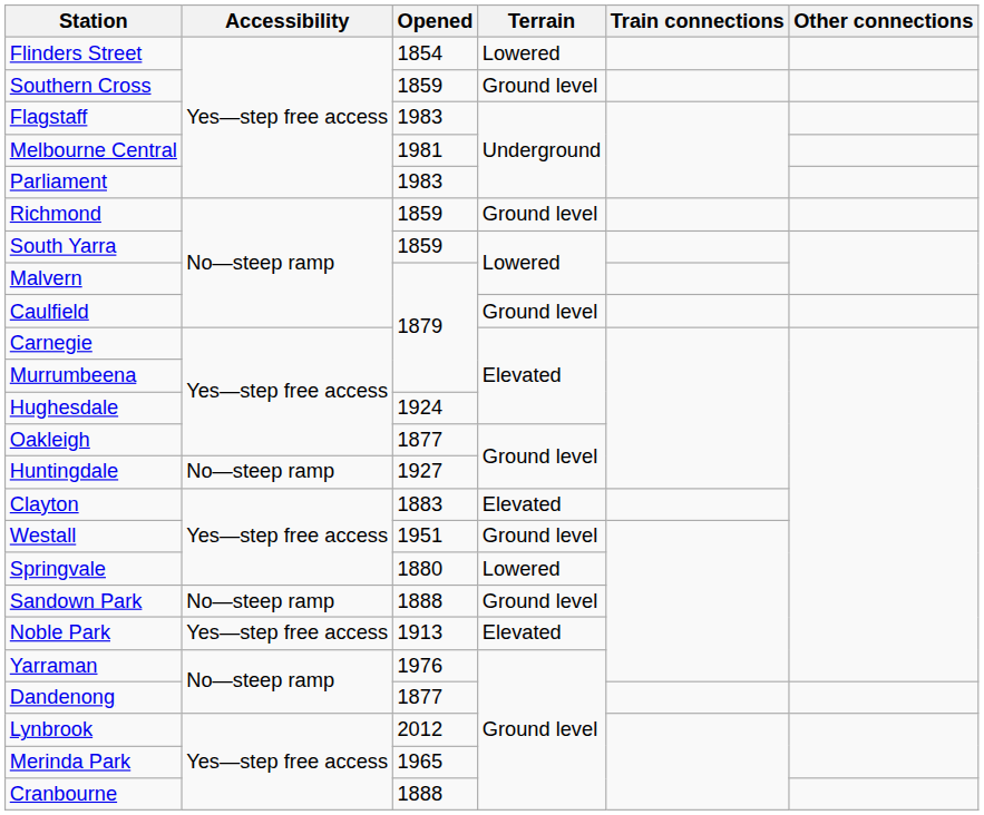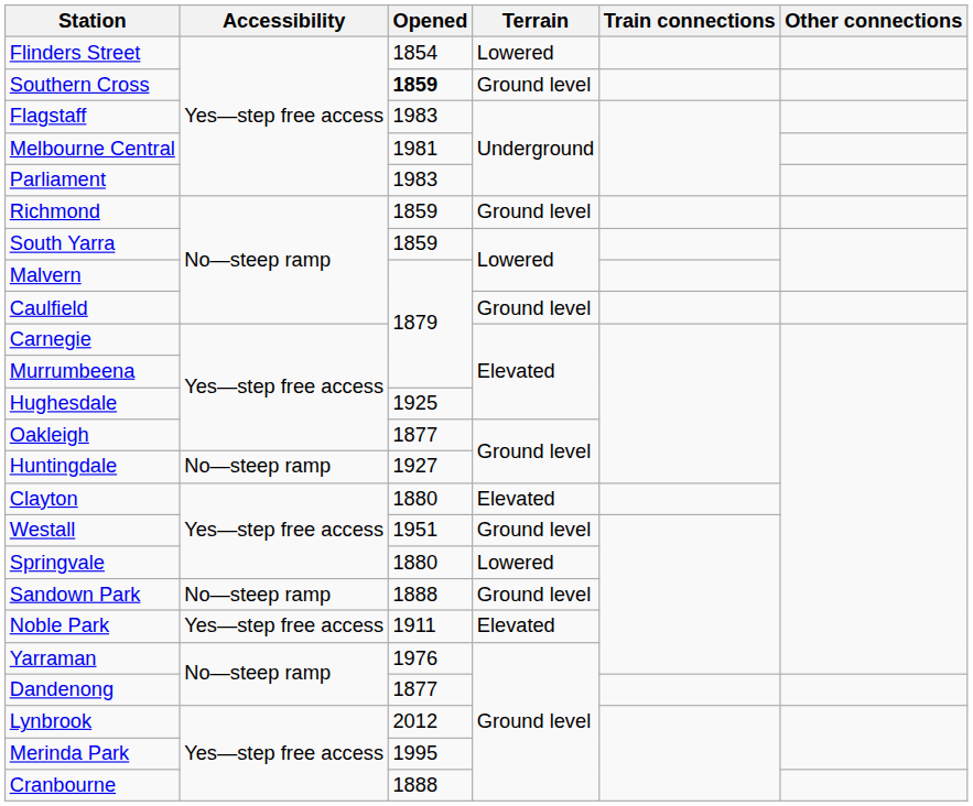 <table class="wikitable">
 <tr>
 <th>Station</th>
 <th>Accessibility</th>
 <th>Opened</th>
 <th>Terrain</th>
 <th>Train connections</th>
 <th>Other connections</th>
 </tr>
 <tr>
 <td><a href='#'>Flinders Street</a></td>
 <td rowspan="5">Yes—step free access</td>
 <td>1854</td>
 <td>Lowered</td>
 <td></td>
 <td> </td>
 </tr>
 <tr>
 <td><a href='#'>Southern Cross</a></td>
-<td>1859</td>
+<td><strong>1859</strong></td>
 <td>Ground level</td>
 <td></td>
 <td>   </td>
 </tr>
 <tr>
 <td><a href='#'>Flagstaff</a></td>
 <td>1983</td>
 <td rowspan="3">Underground</td>
 <td rowspan="3"></td>
 <td></td>
 </tr>
 <tr>
 <td><a href='#'>Melbourne Central</a></td>
 <td>1981</td>
 <td> </td>
 </tr>
 <tr>
 <td><a href='#'>Parliament</a></td>
 <td>1983</td>
 <td></td>
 </tr>
 <tr>
 <td><a href='#'>Richmond</a></td>
 <td rowspan="4">No—steep ramp</td>
 <td>1859</td>
 <td>Ground level</td>
 <td></td>
 <td> </td>
 </tr>
 <tr>
 <td><a href='#'>South Yarra</a></td>
 <td>1859</td>
 <td rowspan="2">Lowered</td>
 <td></td>
 <td rowspan="2"></td>
 </tr>
 <tr>
 <td><a href='#'>Malvern</a></td>
 <td rowspan="4">1879</td>
 <td></td>
 </tr>
 <tr>
 <td><a href='#'>Caulfield</a></td>
 <td>Ground level</td>
 <td></td>
 <td> </td>
 </tr>
 <tr>
 <td><a href='#'>Carnegie</a></td>
 <td rowspan="4">Yes—step free access</td>
 <td rowspan="3">Elevated</td>
 <td rowspan="5"></td>
 <td rowspan="11"></td>
 </tr>
 <tr>
 <td><a href='#'>Murrumbeena</a></td>
 </tr>
 <tr>
 <td><a href='#'>Hughesdale</a></td>
-<td>1924</td>
+<td>1925</td>
 </tr>
 <tr>
 <td><a href='#'>Oakleigh</a></td>
 <td>1877</td>
 <td rowspan="2">Ground level</td>
 </tr>
 <tr>
 <td><a href='#'>Huntingdale</a></td>
 <td>No—steep ramp</td>
 <td>1927</td>
 </tr>
 <tr>
 <td><a href='#'>Clayton</a></td>
 <td rowspan="3">Yes—step free access</td>
-<td>1883</td>
+<td>1880</td>
 <td>Elevated</td>
 <td></td>
 </tr>
 <tr>
 <td><a href='#'>Westall</a></td>
 <td>1951</td>
 <td>Ground level</td>
 <td rowspan="5"></td>
 </tr>
 <tr>
 <td><a href='#'>Springvale</a></td>
 <td>1880</td>
 <td>Lowered</td>
 </tr>
 <tr>
 <td><a href='#'>Sandown Park</a></td>
 <td>No—steep ramp</td>
 <td>1888</td>
 <td>Ground level</td>
 </tr>
 <tr>
 <td><a href='#'>Noble Park</a></td>
 <td>Yes—step free access</td>
-<td>1913</td>
+<td>1911</td>
 <td>Elevated</td>
 </tr>
 <tr>
 <td><a href='#'>Yarraman</a></td>
 <td rowspan="2">No—steep ramp</td>
 <td>1976</td>
 <td rowspan="5">Ground level</td>
 </tr>
 <tr>
 <td><a href='#'>Dandenong</a></td>
 <td>1877</td>
 <td></td>
 <td> </td>
 </tr>
 <tr>
 <td><a href='#'>Lynbrook</a></td>
 <td rowspan="3">Yes—step free access</td>
 <td>2012</td>
 <td rowspan="3"></td>
 <td rowspan="2"></td>
 </tr>
 <tr>
 <td><a href='#'>Merinda Park</a></td>
-<td>1965</td>
+<td>1995</td>
 </tr>
 <tr>
 <td><a href='#'>Cranbourne</a></td>
 <td>1888</td>
 <td> </td>
 </tr>
 </table>
